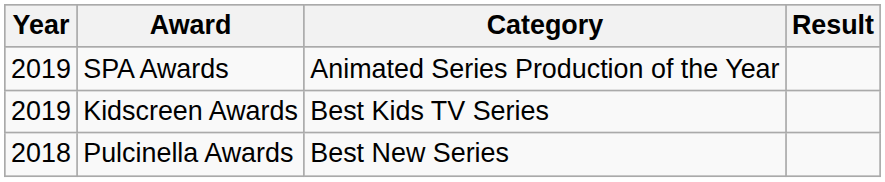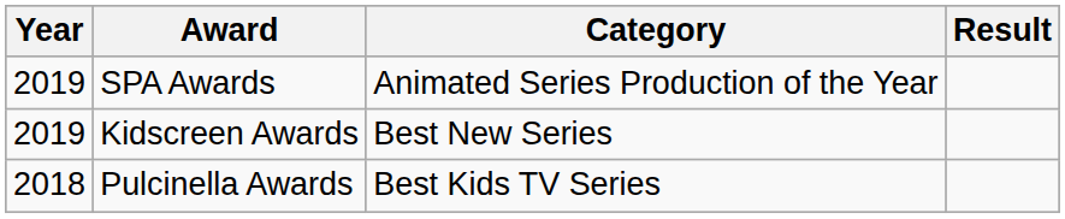 <table class="wikitable sortable">
 <tr>
 <th>Year</th>
 <th>Award</th>
 <th>Category</th>
 <th>Result</th>
 </tr>
 <tr>
 <td>2019</td>
 <td>SPA Awards</td>
 <td>Animated Series Production of the Year</td>
 <td></td>
 </tr>
 <tr>
 <td>2019</td>
 <td>Kidscreen Awards</td>
-<td>Best Kids TV Series</td>
+<td>Best New Series</td>
 <td></td>
 </tr>
 <tr>
 <td>2018</td>
 <td>Pulcinella Awards</td>
-<td>Best New Series</td>
+<td>Best Kids TV Series</td>
 <td></td>
 </tr>
 </table>
